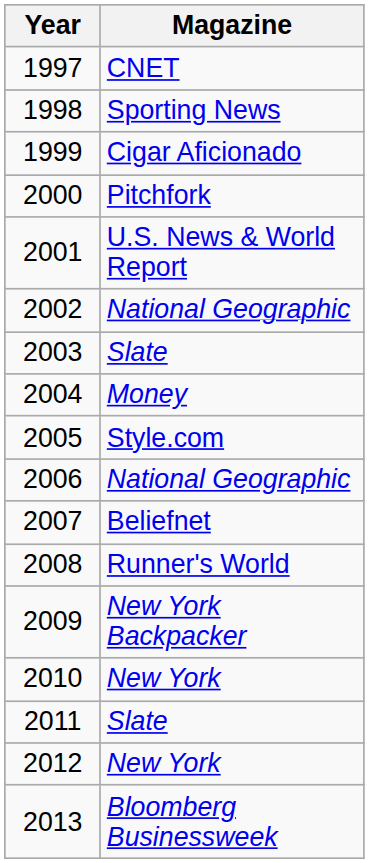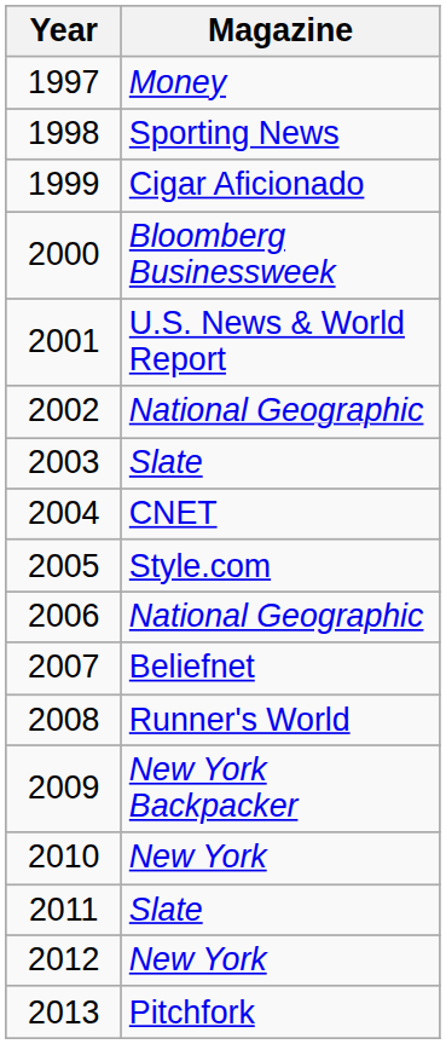 <table class="sortable wikitable plainrowheaders">
 <tr>
 <th scope="col" style="width:50px;">Year</th>
 <th scope="col" style="width:150px;">Magazine</th>
 </tr>
 <tr>
 <td align="center">1997</td>
-<td><a href='#'>CNET</a></td>
+<td><em><a href='#'>Money</a></em></td>
 </tr>
 <tr>
 <td align="center">1998</td>
 <td><a href='#'>Sporting News</a></td>
 </tr>
 <tr>
 <td align="center">1999</td>
 <td><a href='#'>Cigar Aficionado</a></td>
 </tr>
 <tr>
 <td align="center">2000</td>
-<td><a href='#'>Pitchfork</a></td>
+<td><em><a href='#'>Bloomberg Businessweek</a> </em></td>
 </tr>
 <tr>
 <td align="center">2001</td>
 <td><a href='#'>U.S. News & World Report</a></td>
 </tr>
 <tr>
 <td align="center">2002</td>
 <td><em><a href='#'>National Geographic</a></em></td>
 </tr>
 <tr>
 <td align="center">2003</td>
 <td><em><a href='#'>Slate</a></em></td>
 </tr>
 <tr>
 <td align="center">2004</td>
-<td><em><a href='#'>Money</a></em></td>
+<td><a href='#'>CNET</a></td>
 </tr>
 <tr>
 <td align="center">2005</td>
 <td><a href='#'>Style.com</a></td>
 </tr>
 <tr>
 <td align="center">2006</td>
 <td><em><a href='#'>National Geographic</a></em></td>
 </tr>
 <tr>
 <td align="center">2007</td>
 <td><a href='#'>Beliefnet</a></td>
 </tr>
 <tr>
 <td align="center">2008</td>
 <td><a href='#'>Runner's World</a></td>
 </tr>
 <tr>
 <td align="center">2009</td>
 <td><em><a href='#'>New York</a></em> <br><em><a href='#'>Backpacker</a></em></td>
 </tr>
 <tr>
 <td align="center">2010</td>
 <td><em><a href='#'>New York</a></em></td>
 </tr>
 <tr>
 <td align="center">2011</td>
 <td><em><a href='#'>Slate</a></em></td>
 </tr>
 <tr>
 <td align="center">2012</td>
 <td><em><a href='#'>New York</a></em></td>
 </tr>
 <tr>
 <td align="center">2013</td>
-<td><em><a href='#'>Bloomberg Businessweek</a> </em></td>
+<td><a href='#'>Pitchfork</a></td>
 </tr>
 </table>
